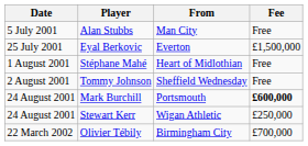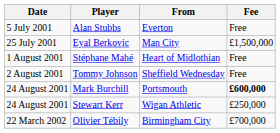 <table class="wikitable sortable">
 <tr>
 <th>Date</th>
 <th>Player</th>
 <th>From</th>
 <th>Fee</th>
 </tr>
 <tr>
 <td>5 July 2001</td>
 <td> <a href='#'>Alan Stubbs</a></td>
-<td> <a href='#'>Man City</a></td>
+<td> <a href='#'>Everton</a></td>
 <td>Free</td>
 </tr>
 <tr>
 <td>25 July 2001</td>
 <td> <a href='#'>Eyal Berkovic</a></td>
-<td> <a href='#'>Everton</a></td>
+<td> <a href='#'>Man City</a></td>
 <td>£1,500,000</td>
 </tr>
 <tr>
 <td>1 August 2001</td>
 <td> <a href='#'>Stéphane Mahé</a></td>
 <td> <a href='#'>Heart of Midlothian</a></td>
 <td>Free</td>
 </tr>
 <tr>
 <td>2 August 2001</td>
 <td> <a href='#'>Tommy Johnson</a></td>
 <td> <a href='#'>Sheffield Wednesday</a></td>
 <td>Free</td>
 </tr>
 <tr>
 <td>24 August 2001</td>
 <td> <a href='#'>Mark Burchill</a></td>
 <td> <a href='#'>Portsmouth</a></td>
 <td><strong>£600,000</strong></td>
 </tr>
 <tr>
 <td>24 August 2001</td>
 <td> <a href='#'>Stewart Kerr</a></td>
 <td> <a href='#'>Wigan Athletic</a></td>
 <td>£250,000</td>
 </tr>
 <tr>
 <td>22 March 2002</td>
 <td> <a href='#'>Olivier Tébily</a></td>
 <td> <a href='#'>Birmingham City</a></td>
 <td>£700,000</td>
 </tr>
 </table>
